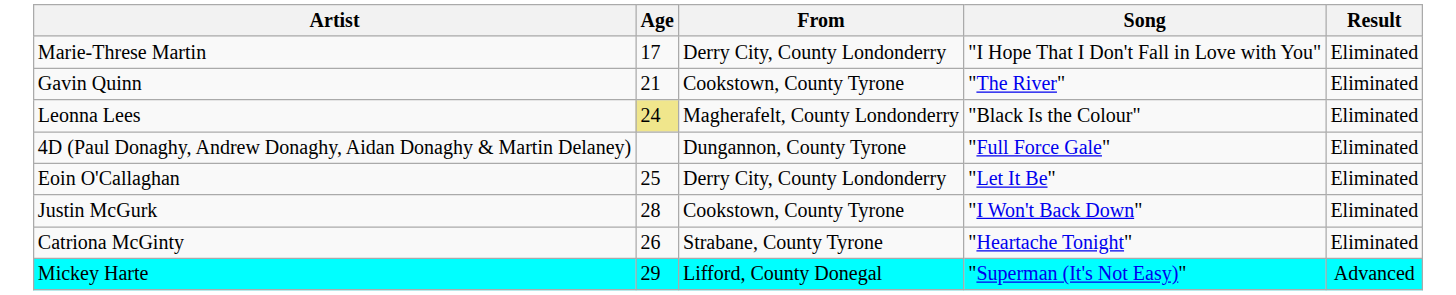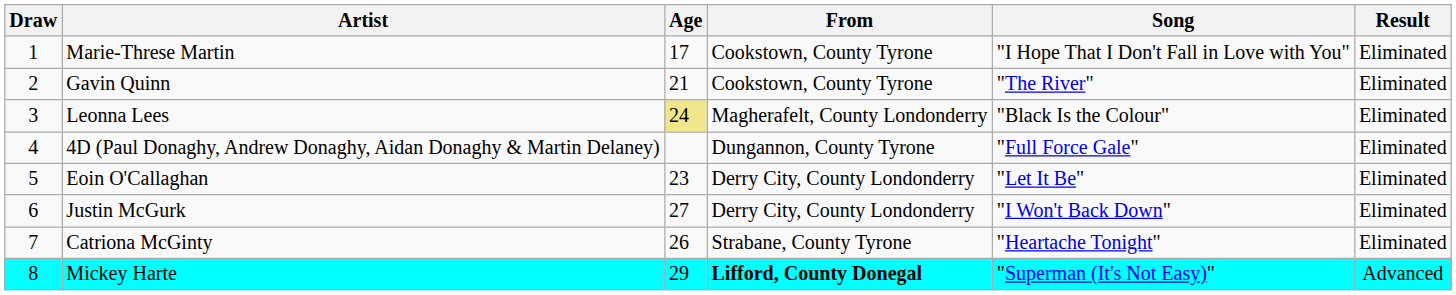 <table class="sortable wikitable" style="margin: 1em auto 1em auto; text-align:center">
 <tr>
+<th>Draw</th>
 <th>Artist</th>
 <th>Age</th>
 <th>From</th>
 <th>Song </th>
 <th>Result</th>
 </tr>
 <tr>
+<td>1</td>
 <td align="left">Marie-Threse Martin</td>
 <td align="left">17</td>
-<td align="left">Derry City, County Londonderry</td>
+<td align="left">Cookstown, County Tyrone</td>
 <td align="left">"I Hope That I Don't Fall in Love with You" </td>
 <td>Eliminated</td>
 </tr>
 <tr>
+<td>2</td>
 <td align="left">Gavin Quinn</td>
 <td align="left">21</td>
 <td align="left">Cookstown, County Tyrone</td>
 <td align="left">"<a href='#'>The River</a>" </td>
 <td>Eliminated</td>
 </tr>
 <tr>
+<td>3</td>
 <td align="left">Leonna Lees</td>
 <td align="left" style="background: khaki;">24</td>
 <td align="left">Magherafelt, County Londonderry</td>
 <td align="left">"Black Is the Colour" </td>
 <td>Eliminated</td>
 </tr>
 <tr>
+<td>4</td>
 <td align="left">4D (Paul Donaghy, Andrew Donaghy, Aidan Donaghy & Martin Delaney)</td>
 <td align="left"></td>
 <td align="left">Dungannon, County Tyrone</td>
 <td align="left">"<a href='#'>Full Force Gale</a>" </td>
 <td>Eliminated</td>
 </tr>
 <tr>
+<td>5</td>
 <td align="left">Eoin O'Callaghan</td>
-<td align="left">25</td>
+<td align="left">23</td>
 <td align="left">Derry City, County Londonderry</td>
 <td align="left">"<a href='#'>Let It Be</a>" </td>
 <td>Eliminated</td>
 </tr>
 <tr>
+<td>6</td>
 <td align="left">Justin McGurk</td>
-<td align="left">28</td>
-<td align="left">Cookstown, County Tyrone</td>
+<td align="left">27</td>
+<td align="left">Derry City, County Londonderry</td>
 <td align="left">"<a href='#'>I Won't Back Down</a>" </td>
 <td>Eliminated</td>
 </tr>
 <tr>
+<td>7</td>
 <td align="left">Catriona McGinty</td>
 <td align="left">26</td>
 <td align="left">Strabane, County Tyrone</td>
 <td align="left">"<a href='#'>Heartache Tonight</a>" </td>
 <td>Eliminated</td>
 </tr>
 <tr style="background:cyan;">
+<td>8</td>
 <td align="left">Mickey Harte</td>
 <td align="left">29</td>
-<td align="left">Lifford, County Donegal</td>
+<td align="left"><strong>Lifford, County Donegal</strong></td>
 <td align="left">"<a href='#'>Superman (It's Not Easy)</a>" </td>
 <td>Advanced</td>
 </tr>
 </table>
